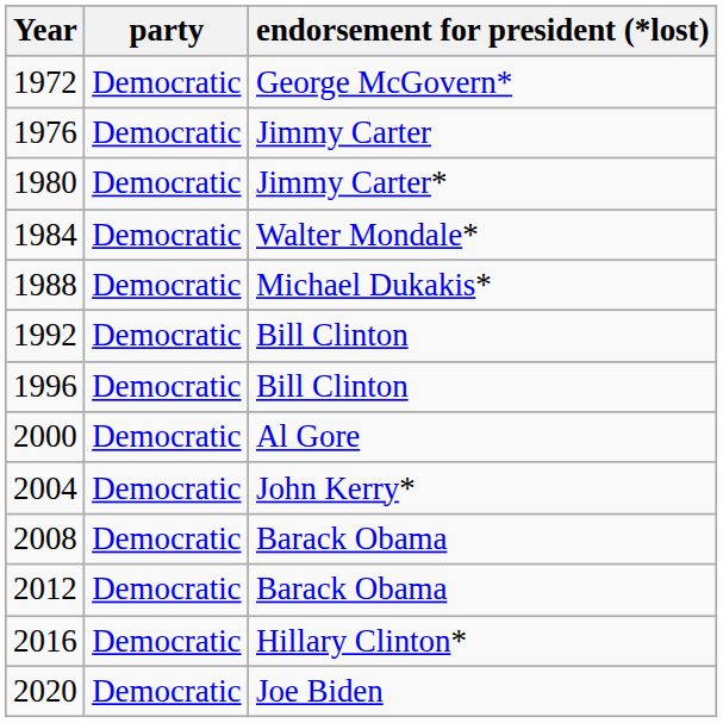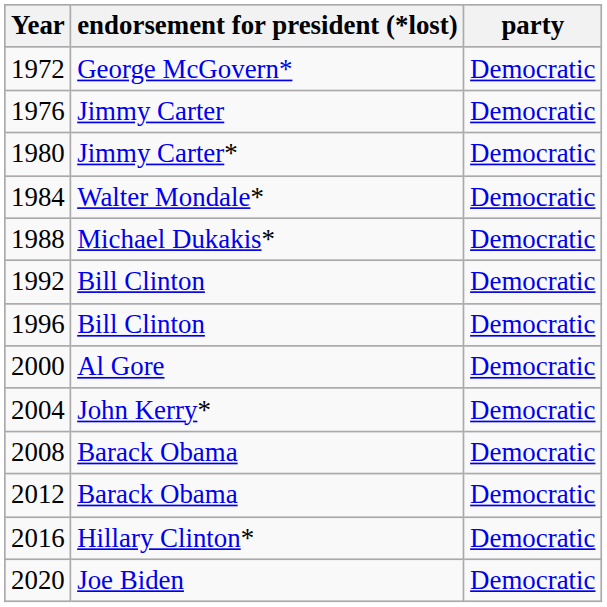 <table class="wikitable">
 <tr>
 <th>Year</th>
+<th>endorsement for president (*lost)</th>
 <th>party</th>
-<th>endorsement for president (*lost)</th>
 </tr>
 <tr>
 <td>1972</td>
+<td><a href='#'>George McGovern*</a></td>
 <td><a href='#'>Democratic</a></td>
-<td><a href='#'>George McGovern*</a></td>
 </tr>
 <tr>
 <td>1976</td>
+<td><a href='#'>Jimmy Carter</a></td>
 <td><a href='#'>Democratic</a></td>
-<td><a href='#'>Jimmy Carter</a></td>
 </tr>
 <tr>
 <td>1980</td>
+<td><a href='#'>Jimmy Carter</a>*</td>
 <td><a href='#'>Democratic</a></td>
-<td><a href='#'>Jimmy Carter</a>*</td>
 </tr>
 <tr>
 <td>1984</td>
+<td><a href='#'>Walter Mondale</a>*</td>
 <td><a href='#'>Democratic</a></td>
-<td><a href='#'>Walter Mondale</a>*</td>
 </tr>
 <tr>
 <td>1988</td>
+<td><a href='#'>Michael Dukakis</a>*</td>
 <td><a href='#'>Democratic</a></td>
-<td><a href='#'>Michael Dukakis</a>*</td>
 </tr>
 <tr>
 <td>1992</td>
+<td><a href='#'>Bill Clinton</a></td>
 <td><a href='#'>Democratic</a></td>
-<td><a href='#'>Bill Clinton</a></td>
 </tr>
 <tr>
 <td>1996</td>
+<td><a href='#'>Bill Clinton</a></td>
 <td><a href='#'>Democratic</a></td>
-<td><a href='#'>Bill Clinton</a></td>
 </tr>
 <tr>
 <td>2000</td>
+<td><a href='#'>Al Gore</a></td>
 <td><a href='#'>Democratic</a></td>
-<td><a href='#'>Al Gore</a></td>
 </tr>
 <tr>
 <td>2004</td>
+<td><a href='#'>John Kerry</a>*</td>
 <td><a href='#'>Democratic</a></td>
-<td><a href='#'>John Kerry</a>*</td>
 </tr>
 <tr>
 <td>2008</td>
+<td><a href='#'>Barack Obama</a></td>
 <td><a href='#'>Democratic</a></td>
-<td><a href='#'>Barack Obama</a></td>
 </tr>
 <tr>
 <td>2012</td>
+<td><a href='#'>Barack Obama</a></td>
 <td><a href='#'>Democratic</a></td>
-<td><a href='#'>Barack Obama</a></td>
 </tr>
 <tr>
 <td>2016</td>
+<td><a href='#'>Hillary Clinton</a>*</td>
 <td><a href='#'>Democratic</a></td>
-<td><a href='#'>Hillary Clinton</a>*</td>
 </tr>
 <tr>
 <td>2020</td>
+<td><a href='#'>Joe Biden</a></td>
 <td><a href='#'>Democratic</a></td>
-<td><a href='#'>Joe Biden</a></td>
 </tr>
 </table>
